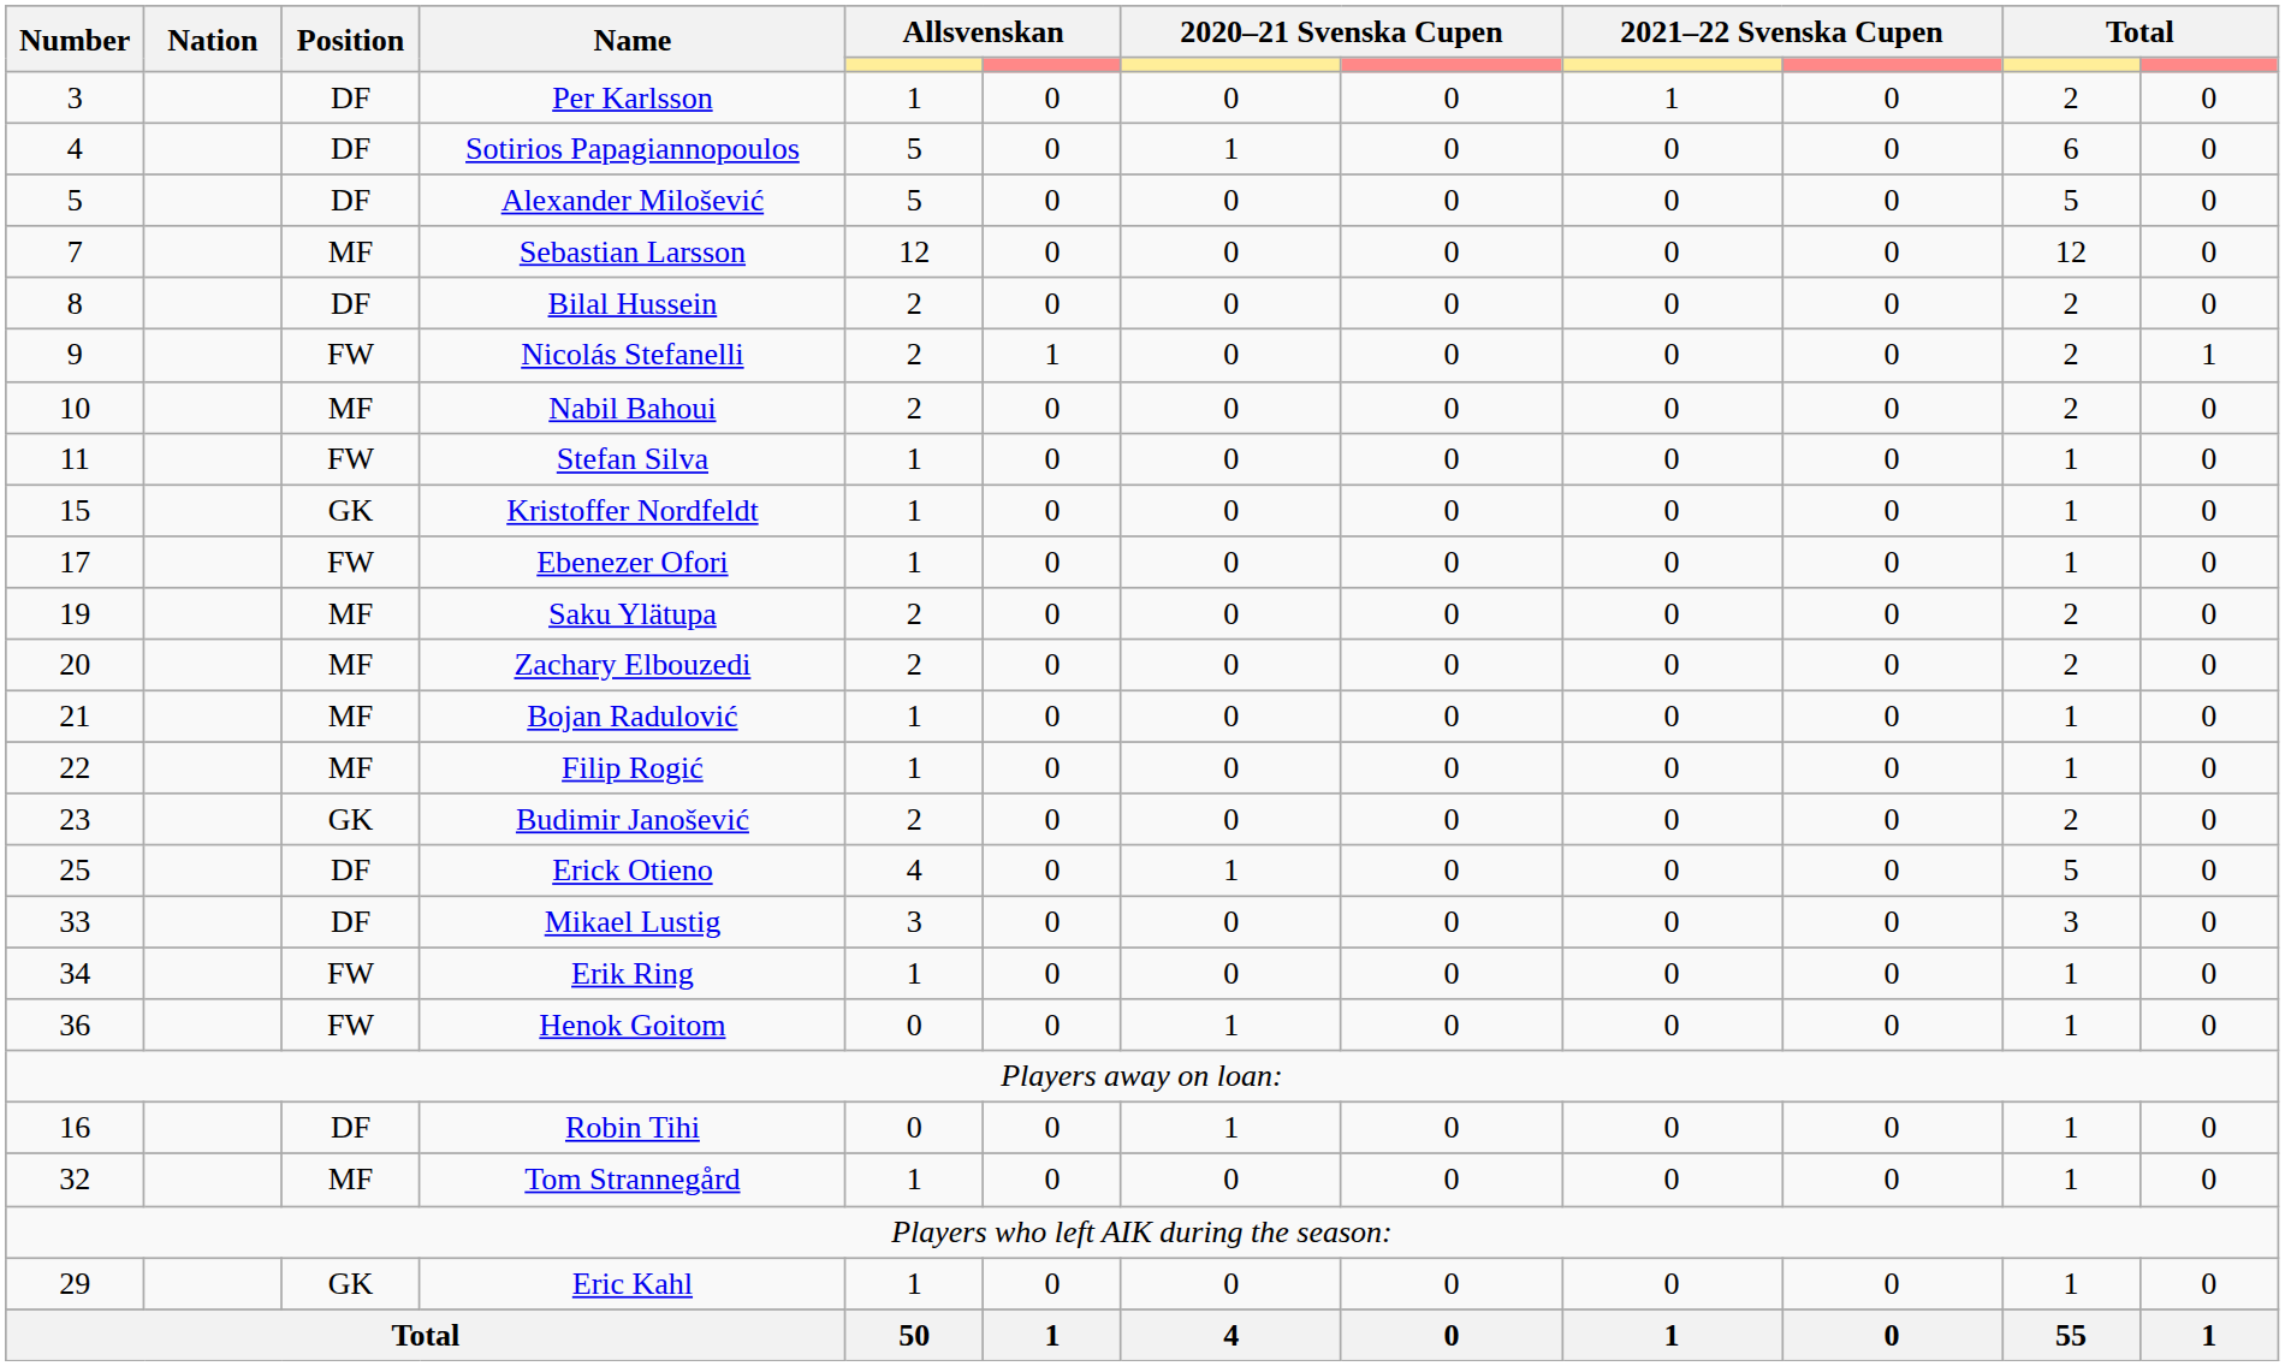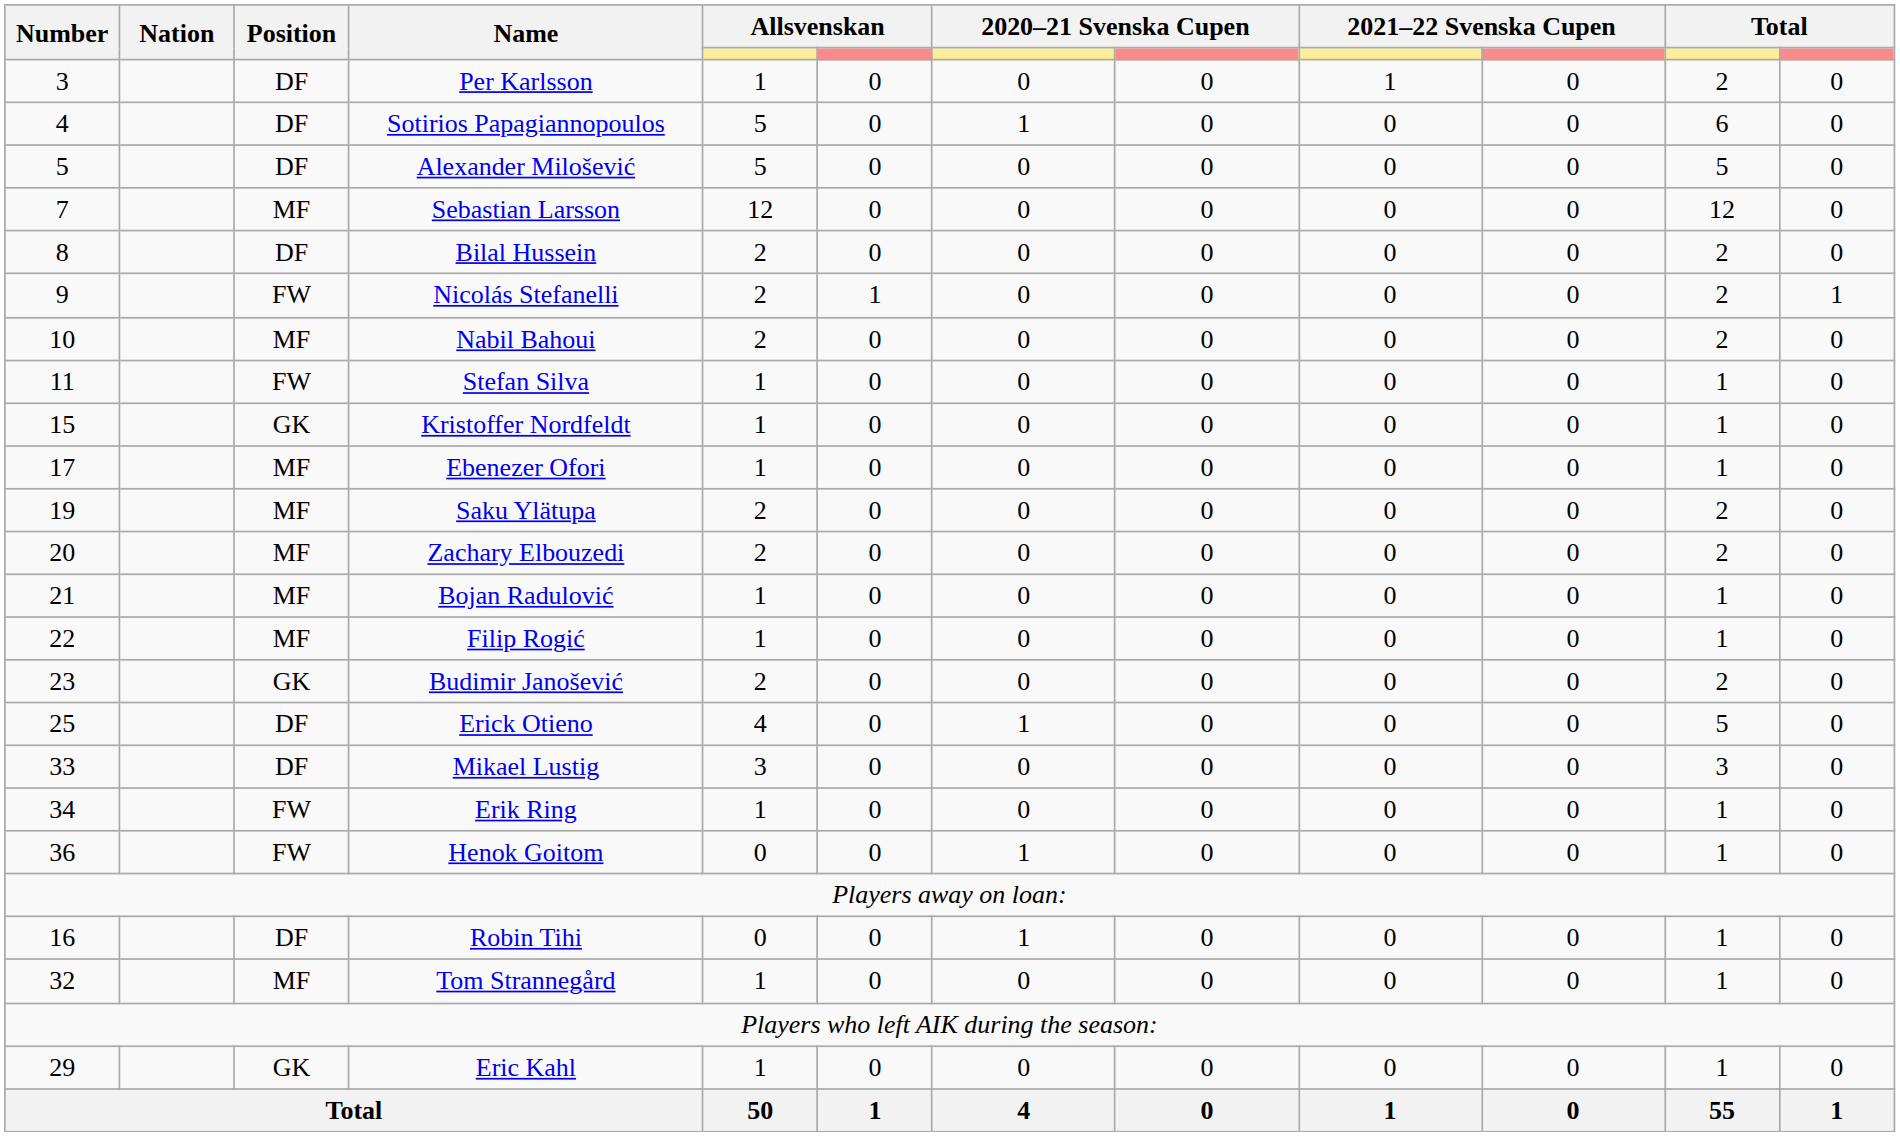 <table class="wikitable" style="font-size: 95%; text-align: center;">
 <tr>
 <th rowspan=2 width=60>Number</th>
 <th rowspan=2 width=60>Nation</th>
 <th rowspan=2 width=60>Position</th>
 <th rowspan=2 width=200>Name</th>
 <th colspan=2>Allsvenskan</th>
 <th colspan=2>2020–21 Svenska Cupen</th>
 <th colspan=2>2021–22 Svenska Cupen</th>
 <th colspan=2>Total</th>
 </tr>
 <tr>
 <th style="width:60px; background:#fe9;"></th>
 <th style="width:60px; background:#ff8888;"></th>
 <th style="width:100px; background:#fe9;"></th>
 <th style="width:100px; background:#ff8888;"></th>
 <th style="width:100px; background:#fe9;"></th>
 <th style="width:100px; background:#ff8888;"></th>
 <th style="width:60px; background:#fe9;"></th>
 <th style="width:60px; background:#ff8888;"></th>
 </tr>
 <tr>
 <td>3</td>
 <td></td>
 <td>DF</td>
 <td><a href='#'>Per Karlsson</a></td>
 <td>1</td>
 <td>0</td>
 <td>0</td>
 <td>0</td>
 <td>1</td>
 <td>0</td>
 <td>2</td>
 <td>0</td>
 </tr>
 <tr>
 <td>4</td>
 <td></td>
 <td>DF</td>
 <td><a href='#'>Sotirios Papagiannopoulos</a></td>
 <td>5</td>
 <td>0</td>
 <td>1</td>
 <td>0</td>
 <td>0</td>
 <td>0</td>
 <td>6</td>
 <td>0</td>
 </tr>
 <tr>
 <td>5</td>
 <td></td>
 <td>DF</td>
 <td><a href='#'>Alexander Milošević</a></td>
 <td>5</td>
 <td>0</td>
 <td>0</td>
 <td>0</td>
 <td>0</td>
 <td>0</td>
 <td>5</td>
 <td>0</td>
 </tr>
 <tr>
 <td>7</td>
 <td></td>
 <td>MF</td>
 <td><a href='#'>Sebastian Larsson</a></td>
 <td>12</td>
 <td>0</td>
 <td>0</td>
 <td>0</td>
 <td>0</td>
 <td>0</td>
 <td>12</td>
 <td>0</td>
 </tr>
 <tr>
 <td>8</td>
 <td></td>
 <td>DF</td>
 <td><a href='#'>Bilal Hussein</a></td>
 <td>2</td>
 <td>0</td>
 <td>0</td>
 <td>0</td>
 <td>0</td>
 <td>0</td>
 <td>2</td>
 <td>0</td>
 </tr>
 <tr>
 <td>9</td>
 <td></td>
 <td>FW</td>
 <td><a href='#'>Nicolás Stefanelli</a></td>
 <td>2</td>
 <td>1</td>
 <td>0</td>
 <td>0</td>
 <td>0</td>
 <td>0</td>
 <td>2</td>
 <td>1</td>
 </tr>
 <tr>
 <td>10</td>
 <td></td>
 <td>MF</td>
 <td><a href='#'>Nabil Bahoui</a></td>
 <td>2</td>
 <td>0</td>
 <td>0</td>
 <td>0</td>
 <td>0</td>
 <td>0</td>
 <td>2</td>
 <td>0</td>
 </tr>
 <tr>
 <td>11</td>
 <td></td>
 <td>FW</td>
 <td><a href='#'>Stefan Silva</a></td>
 <td>1</td>
 <td>0</td>
 <td>0</td>
 <td>0</td>
 <td>0</td>
 <td>0</td>
 <td>1</td>
 <td>0</td>
 </tr>
 <tr>
 <td>15</td>
 <td></td>
 <td>GK</td>
 <td><a href='#'>Kristoffer Nordfeldt</a></td>
 <td>1</td>
 <td>0</td>
 <td>0</td>
 <td>0</td>
 <td>0</td>
 <td>0</td>
 <td>1</td>
 <td>0</td>
 </tr>
 <tr>
 <td>17</td>
 <td></td>
-<td>FW</td>
+<td>MF</td>
 <td><a href='#'>Ebenezer Ofori</a></td>
 <td>1</td>
 <td>0</td>
 <td>0</td>
 <td>0</td>
 <td>0</td>
 <td>0</td>
 <td>1</td>
 <td>0</td>
 </tr>
 <tr>
 <td>19</td>
 <td></td>
 <td>MF</td>
 <td><a href='#'>Saku Ylätupa</a></td>
 <td>2</td>
 <td>0</td>
 <td>0</td>
 <td>0</td>
 <td>0</td>
 <td>0</td>
 <td>2</td>
 <td>0</td>
 </tr>
 <tr>
 <td>20</td>
 <td></td>
 <td>MF</td>
 <td><a href='#'>Zachary Elbouzedi</a></td>
 <td>2</td>
 <td>0</td>
 <td>0</td>
 <td>0</td>
 <td>0</td>
 <td>0</td>
 <td>2</td>
 <td>0</td>
 </tr>
 <tr>
 <td>21</td>
 <td></td>
 <td>MF</td>
 <td><a href='#'>Bojan Radulović</a></td>
 <td>1</td>
 <td>0</td>
 <td>0</td>
 <td>0</td>
 <td>0</td>
 <td>0</td>
 <td>1</td>
 <td>0</td>
 </tr>
 <tr>
 <td>22</td>
 <td></td>
 <td>MF</td>
 <td><a href='#'>Filip Rogić</a></td>
 <td>1</td>
 <td>0</td>
 <td>0</td>
 <td>0</td>
 <td>0</td>
 <td>0</td>
 <td>1</td>
 <td>0</td>
 </tr>
 <tr>
 <td>23</td>
 <td></td>
 <td>GK</td>
 <td><a href='#'>Budimir Janošević</a></td>
 <td>2</td>
 <td>0</td>
 <td>0</td>
 <td>0</td>
 <td>0</td>
 <td>0</td>
 <td>2</td>
 <td>0</td>
 </tr>
 <tr>
 <td>25</td>
 <td></td>
 <td>DF</td>
 <td><a href='#'>Erick Otieno</a></td>
 <td>4</td>
 <td>0</td>
 <td>1</td>
 <td>0</td>
 <td>0</td>
 <td>0</td>
 <td>5</td>
 <td>0</td>
 </tr>
 <tr>
 <td>33</td>
 <td></td>
 <td>DF</td>
 <td><a href='#'>Mikael Lustig</a></td>
 <td>3</td>
 <td>0</td>
 <td>0</td>
 <td>0</td>
 <td>0</td>
 <td>0</td>
 <td>3</td>
 <td>0</td>
 </tr>
 <tr>
 <td>34</td>
 <td></td>
 <td>FW</td>
 <td><a href='#'>Erik Ring</a></td>
 <td>1</td>
 <td>0</td>
 <td>0</td>
 <td>0</td>
 <td>0</td>
 <td>0</td>
 <td>1</td>
 <td>0</td>
 </tr>
 <tr>
 <td>36</td>
 <td></td>
 <td>FW</td>
 <td><a href='#'>Henok Goitom</a></td>
 <td>0</td>
 <td>0</td>
 <td>1</td>
 <td>0</td>
 <td>0</td>
 <td>0</td>
 <td>1</td>
 <td>0</td>
 </tr>
 <tr>
 <td colspan="13"><em>Players away on loan:</em></td>
 </tr>
 <tr>
 <td>16</td>
 <td></td>
 <td>DF</td>
 <td><a href='#'>Robin Tihi</a></td>
 <td>0</td>
 <td>0</td>
 <td>1</td>
 <td>0</td>
 <td>0</td>
 <td>0</td>
 <td>1</td>
 <td>0</td>
 </tr>
 <tr>
 <td>32</td>
 <td></td>
 <td>MF</td>
 <td><a href='#'>Tom Strannegård</a></td>
 <td>1</td>
 <td>0</td>
 <td>0</td>
 <td>0</td>
 <td>0</td>
 <td>0</td>
 <td>1</td>
 <td>0</td>
 </tr>
 <tr>
 <td colspan="13"><em>Players who left AIK during the season:</em></td>
 </tr>
 <tr>
 <td>29</td>
 <td></td>
 <td>GK</td>
 <td><a href='#'>Eric Kahl</a></td>
 <td>1</td>
 <td>0</td>
 <td>0</td>
 <td>0</td>
 <td>0</td>
 <td>0</td>
 <td>1</td>
 <td>0</td>
 </tr>
 <tr>
 <th colspan=4>Total</th>
 <th>50</th>
 <th>1</th>
 <th>4</th>
 <th>0</th>
 <th>1</th>
 <th>0</th>
 <th>55</th>
 <th>1</th>
 </tr>
 </table>
